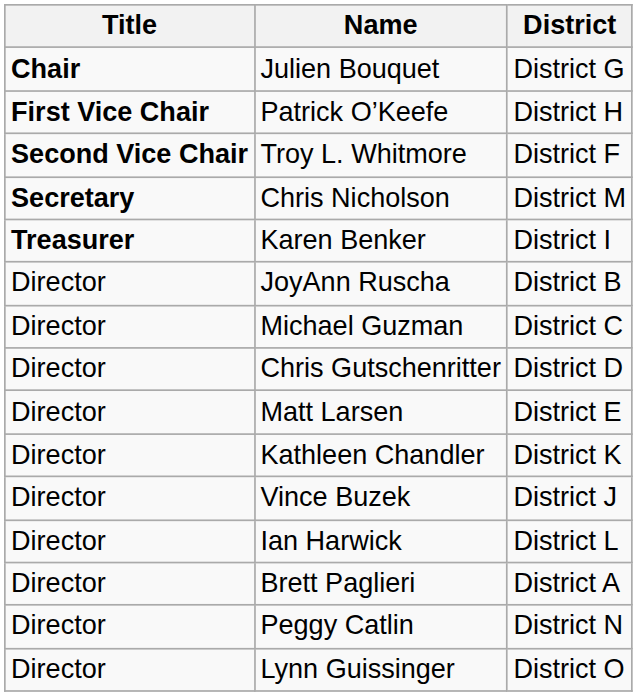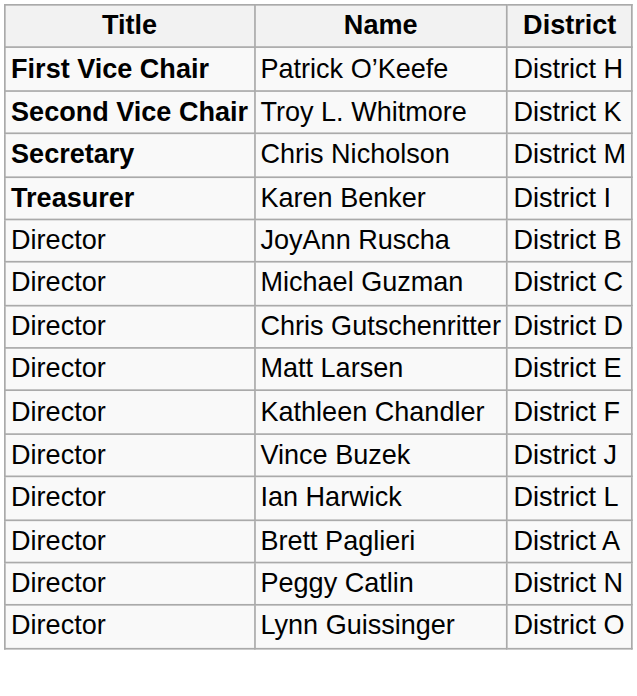 <table class="wikitable sortable">
 <tr>
 <th>Title</th>
 <th>Name</th>
 <th>District</th>
-</tr>
-<tr>
-<td><strong>Chair</strong></td>
-<td>Julien Bouquet</td>
-<td>District G</td>
 </tr>
 <tr>
 <td><strong>First Vice Chair</strong></td>
 <td>Patrick O’Keefe</td>
 <td>District H</td>
 </tr>
 <tr>
 <td><strong>Second Vice Chair</strong></td>
 <td>Troy L. Whitmore</td>
-<td>District F</td>
+<td>District K</td>
 </tr>
 <tr>
 <td><strong>Secretary</strong></td>
 <td>Chris Nicholson</td>
 <td>District M</td>
 </tr>
 <tr>
 <td><strong>Treasurer</strong></td>
 <td>Karen Benker</td>
 <td>District I</td>
 </tr>
 <tr>
 <td>Director</td>
 <td>JoyAnn Ruscha</td>
 <td>District B</td>
 </tr>
 <tr>
 <td>Director</td>
 <td>Michael Guzman</td>
 <td>District C</td>
 </tr>
 <tr>
 <td>Director</td>
 <td>Chris Gutschenritter</td>
 <td>District D</td>
 </tr>
 <tr>
 <td>Director</td>
 <td>Matt Larsen</td>
 <td>District E</td>
 </tr>
 <tr>
 <td>Director</td>
 <td>Kathleen Chandler</td>
-<td>District K</td>
+<td>District F</td>
 </tr>
 <tr>
 <td>Director</td>
 <td>Vince Buzek</td>
 <td>District J</td>
 </tr>
 <tr>
 <td>Director</td>
 <td>Ian Harwick</td>
 <td>District L</td>
 </tr>
 <tr>
 <td>Director</td>
 <td>Brett Paglieri</td>
 <td>District A</td>
 </tr>
 <tr>
 <td>Director</td>
 <td>Peggy Catlin</td>
 <td>District N</td>
 </tr>
 <tr>
 <td>Director</td>
 <td>Lynn Guissinger</td>
 <td>District O</td>
 </tr>
 </table>
